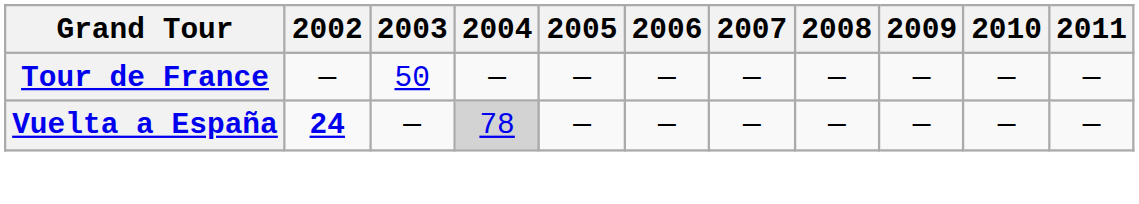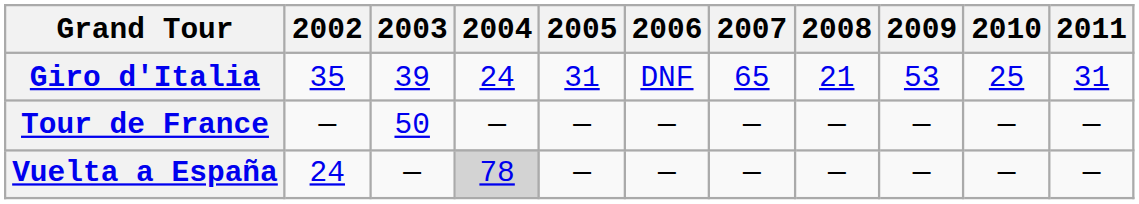 <table class="wikitable plainrowheaders">
 <tr>
 <th>Grand Tour</th>
 <th scope="col">2002</th>
 <th scope="col">2003</th>
 <th scope="col">2004</th>
 <th scope="col">2005</th>
 <th scope="col">2006</th>
 <th scope="col">2007</th>
 <th scope="col">2008</th>
 <th scope="col">2009</th>
 <th scope="col">2010</th>
 <th scope="col">2011</th>
+</tr>
+<tr style="text-align:center;">
+<th scope="row"> <a href='#'>Giro d'Italia</a></th>
+<td style="text-align:center;"><a href='#'>35</a></td>
+<td style="text-align:center;"><a href='#'>39</a></td>
+<td style="text-align:center;"><a href='#'>24</a></td>
+<td style="text-align:center;"><a href='#'>31</a></td>
+<td style="text-align:center;"><a href='#'>DNF</a></td>
+<td style="text-align:center;"><a href='#'>65</a></td>
+<td style="text-align:center;"><a href='#'>21</a></td>
+<td style="text-align:center;"><a href='#'>53</a></td>
+<td style="text-align:center;"><a href='#'>25</a></td>
+<td style="text-align:center;"><a href='#'>31</a></td>
 </tr>
 <tr style="text-align:center;">
 <th scope="row"> <a href='#'>Tour de France</a></th>
 <td>—</td>
 <td style="text-align:center;"><a href='#'>50</a></td>
 <td>—</td>
 <td>—</td>
 <td>—</td>
 <td>—</td>
 <td>—</td>
 <td>—</td>
 <td>—</td>
 <td>—</td>
 </tr>
 <tr style="text-align:center;">
 <th scope="row"> <a href='#'>Vuelta a España</a></th>
-<td style="text-align:center;"><strong><a href='#'>24</a></strong></td>
+<td style="text-align:center;"><a href='#'>24</a></td>
 <td>—</td>
 <td style="background: lightgrey; text-align:center;"><a href='#'>78</a></td>
 <td>—</td>
 <td>—</td>
 <td>—</td>
 <td>—</td>
 <td>—</td>
 <td>—</td>
 <td>—</td>
 </tr>
 </table>
